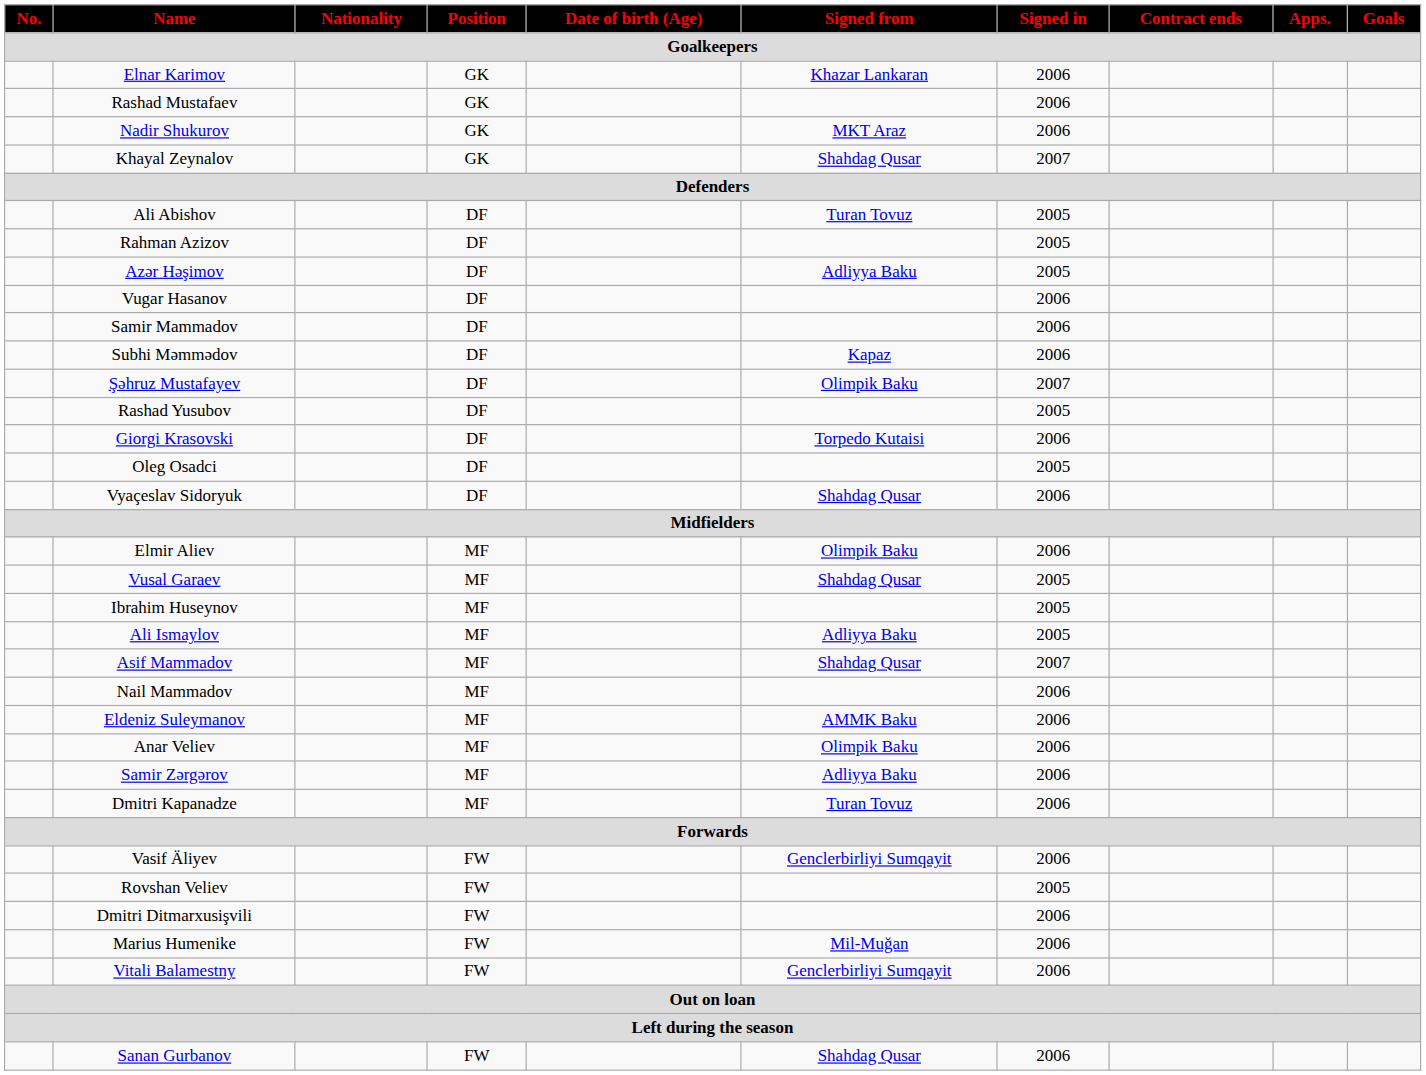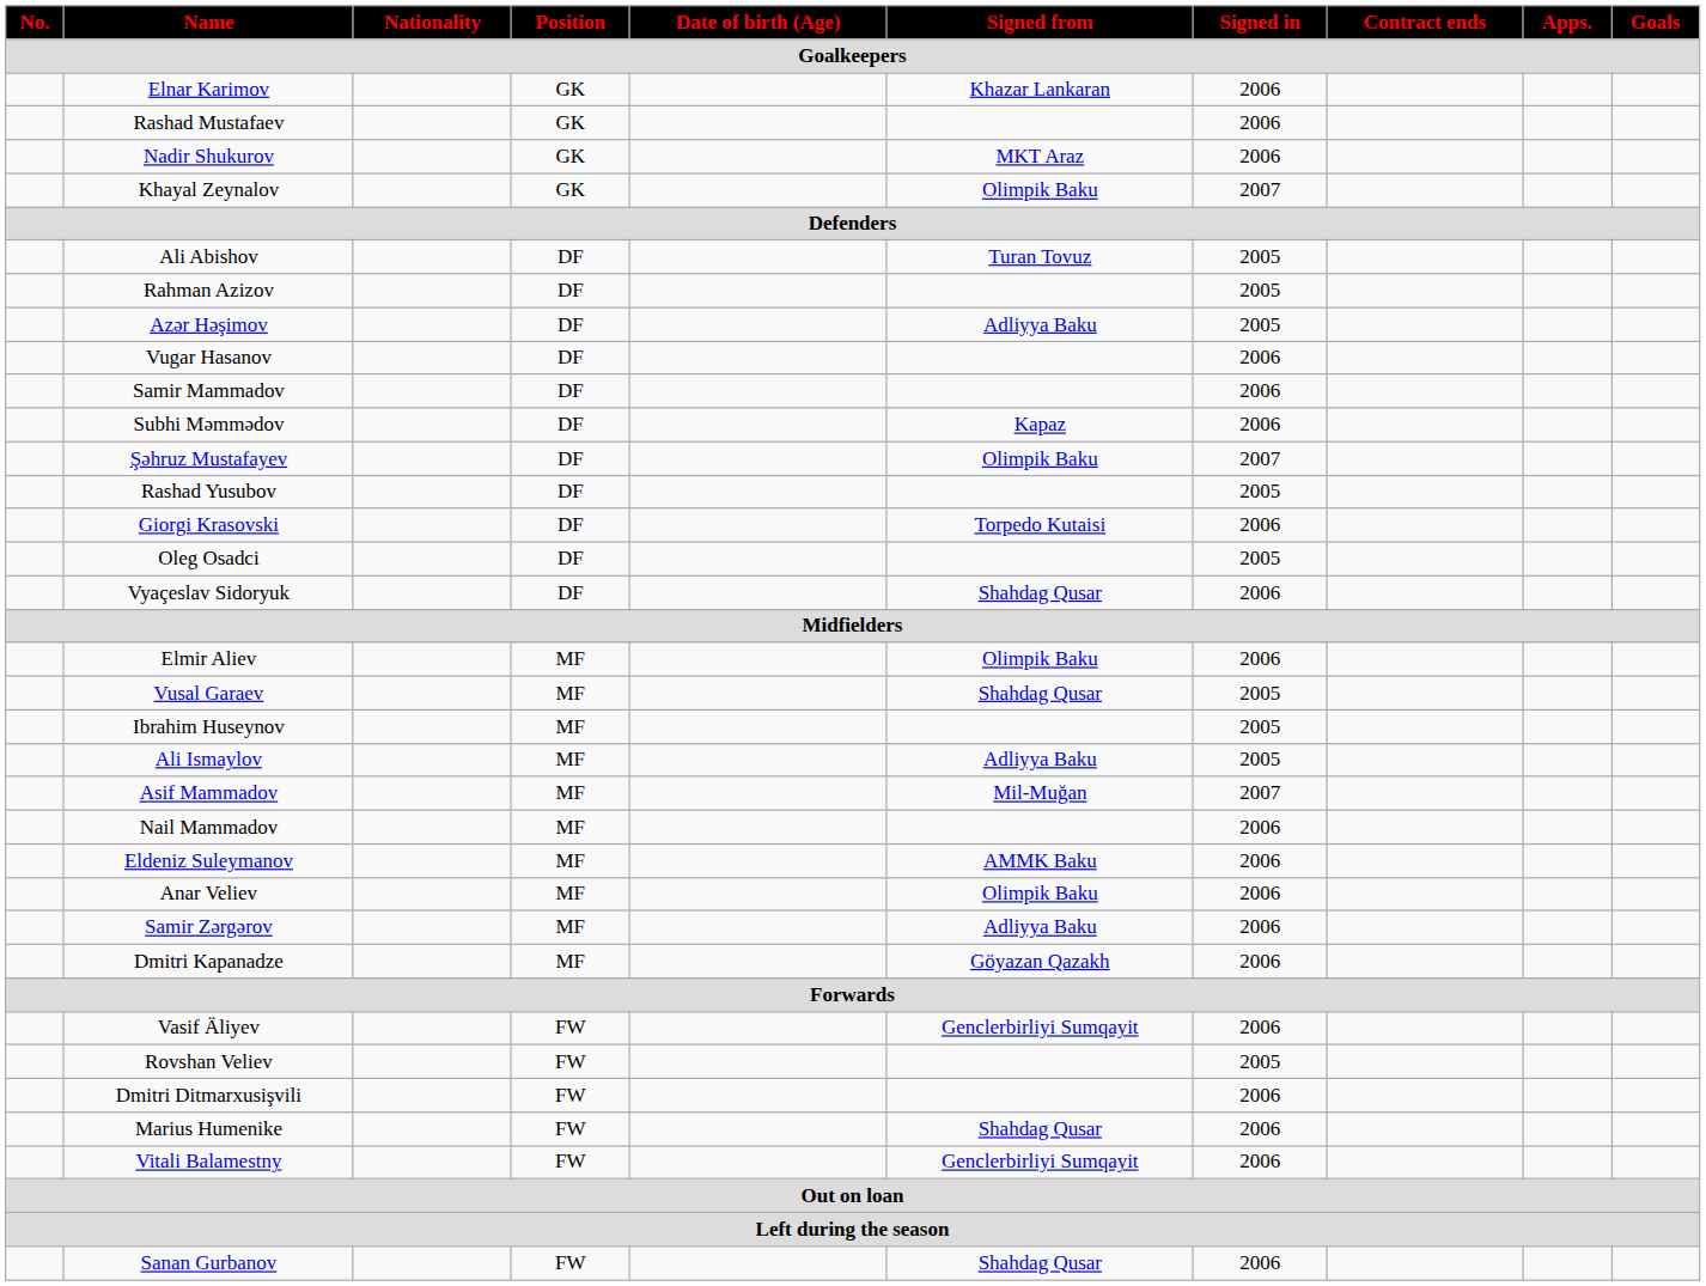 <table class="wikitable"  style="text-align:center; font-size:90%; width:95%;">
 <tr>
 <th style="background:#000000; color:#FF0000; text-align:center;">No.</th>
 <th style="background:#000000; color:#FF0000; text-align:center;">Name</th>
 <th style="background:#000000; color:#FF0000; text-align:center;">Nationality</th>
 <th style="background:#000000; color:#FF0000; text-align:center;">Position</th>
 <th style="background:#000000; color:#FF0000; text-align:center;">Date of birth (Age)</th>
 <th style="background:#000000; color:#FF0000; text-align:center;">Signed from</th>
 <th style="background:#000000; color:#FF0000; text-align:center;">Signed in</th>
 <th style="background:#000000; color:#FF0000; text-align:center;">Contract ends</th>
 <th style="background:#000000; color:#FF0000; text-align:center;">Apps.</th>
 <th style="background:#000000; color:#FF0000; text-align:center;">Goals</th>
 </tr>
 <tr>
 <th colspan="11"  style="background:#dcdcdc; text-align:center;">Goalkeepers</th>
 </tr>
 <tr>
 <td></td>
 <td><a href='#'>Elnar Karimov</a></td>
 <td></td>
 <td>GK</td>
 <td></td>
 <td><a href='#'>Khazar Lankaran</a></td>
 <td>2006</td>
 <td></td>
 <td></td>
 <td></td>
 </tr>
 <tr>
 <td></td>
 <td>Rashad Mustafaev</td>
 <td></td>
 <td>GK</td>
 <td></td>
 <td></td>
 <td>2006</td>
 <td></td>
 <td></td>
 <td></td>
 </tr>
 <tr>
 <td></td>
 <td><a href='#'>Nadir Shukurov</a></td>
 <td></td>
 <td>GK</td>
 <td></td>
 <td><a href='#'>MKT Araz</a></td>
 <td>2006</td>
 <td></td>
 <td></td>
 <td></td>
 </tr>
 <tr>
 <td></td>
 <td>Khayal Zeynalov</td>
 <td></td>
 <td>GK</td>
 <td></td>
-<td><a href='#'>Shahdag Qusar</a></td>
+<td><a href='#'>Olimpik Baku</a></td>
 <td>2007</td>
 <td></td>
 <td></td>
 <td></td>
 </tr>
 <tr>
 <th colspan="11"  style="background:#dcdcdc; text-align:center;">Defenders</th>
 </tr>
 <tr>
 <td></td>
 <td>Ali Abishov</td>
 <td></td>
 <td>DF</td>
 <td></td>
 <td><a href='#'>Turan Tovuz</a></td>
 <td>2005</td>
 <td></td>
 <td></td>
 <td></td>
 </tr>
 <tr>
 <td></td>
 <td>Rahman Azizov</td>
 <td></td>
 <td>DF</td>
 <td></td>
 <td></td>
 <td>2005</td>
 <td></td>
 <td></td>
 <td></td>
 </tr>
 <tr>
 <td></td>
 <td><a href='#'>Azər Həşimov</a></td>
 <td></td>
 <td>DF</td>
 <td></td>
 <td><a href='#'>Adliyya Baku</a></td>
 <td>2005</td>
 <td></td>
 <td></td>
 <td></td>
 </tr>
 <tr>
 <td></td>
 <td>Vugar Hasanov</td>
 <td></td>
 <td>DF</td>
 <td></td>
 <td></td>
 <td>2006</td>
 <td></td>
 <td></td>
 <td></td>
 </tr>
 <tr>
 <td></td>
 <td>Samir Mammadov</td>
 <td></td>
 <td>DF</td>
 <td></td>
 <td></td>
 <td>2006</td>
 <td></td>
 <td></td>
 <td></td>
 </tr>
 <tr>
 <td></td>
 <td>Subhi Məmmədov</td>
 <td></td>
 <td>DF</td>
 <td></td>
 <td><a href='#'>Kapaz</a></td>
 <td>2006</td>
 <td></td>
 <td></td>
 <td></td>
 </tr>
 <tr>
 <td></td>
 <td><a href='#'>Şəhruz Mustafayev</a></td>
 <td></td>
 <td>DF</td>
 <td></td>
 <td><a href='#'>Olimpik Baku</a></td>
 <td>2007</td>
 <td></td>
 <td></td>
 <td></td>
 </tr>
 <tr>
 <td></td>
 <td>Rashad Yusubov</td>
 <td></td>
 <td>DF</td>
 <td></td>
 <td></td>
 <td>2005</td>
 <td></td>
 <td></td>
 <td></td>
 </tr>
 <tr>
 <td></td>
 <td><a href='#'>Giorgi Krasovski</a></td>
 <td></td>
 <td>DF</td>
 <td></td>
 <td><a href='#'>Torpedo Kutaisi</a></td>
 <td>2006</td>
 <td></td>
 <td></td>
 <td></td>
 </tr>
 <tr>
 <td></td>
 <td>Oleg Osadci</td>
 <td></td>
 <td>DF</td>
 <td></td>
 <td></td>
 <td>2005</td>
 <td></td>
 <td></td>
 <td></td>
 </tr>
 <tr>
 <td></td>
 <td>Vyaçeslav Sidoryuk</td>
 <td></td>
 <td>DF</td>
 <td></td>
 <td><a href='#'>Shahdag Qusar</a></td>
 <td>2006</td>
 <td></td>
 <td></td>
 <td></td>
 </tr>
 <tr>
 <th colspan="11"  style="background:#dcdcdc; text-align:center;">Midfielders</th>
 </tr>
 <tr>
 <td></td>
 <td>Elmir Aliev</td>
 <td></td>
 <td>MF</td>
 <td></td>
 <td><a href='#'>Olimpik Baku</a></td>
 <td>2006</td>
 <td></td>
 <td></td>
 <td></td>
 </tr>
 <tr>
 <td></td>
 <td><a href='#'>Vusal Garaev</a></td>
 <td></td>
 <td>MF</td>
 <td></td>
 <td><a href='#'>Shahdag Qusar</a></td>
 <td>2005</td>
 <td></td>
 <td></td>
 <td></td>
 </tr>
 <tr>
 <td></td>
 <td>Ibrahim Huseynov</td>
 <td></td>
 <td>MF</td>
 <td></td>
 <td></td>
 <td>2005</td>
 <td></td>
 <td></td>
 <td></td>
 </tr>
 <tr>
 <td></td>
 <td><a href='#'>Ali Ismaylov</a></td>
 <td></td>
 <td>MF</td>
 <td></td>
 <td><a href='#'>Adliyya Baku</a></td>
 <td>2005</td>
 <td></td>
 <td></td>
 <td></td>
 </tr>
 <tr>
 <td></td>
 <td><a href='#'>Asif Mammadov</a></td>
 <td></td>
 <td>MF</td>
 <td></td>
-<td><a href='#'>Shahdag Qusar</a></td>
+<td><a href='#'>Mil-Muğan</a></td>
 <td>2007</td>
 <td></td>
 <td></td>
 <td></td>
 </tr>
 <tr>
 <td></td>
 <td>Nail Mammadov</td>
 <td></td>
 <td>MF</td>
 <td></td>
 <td></td>
 <td>2006</td>
 <td></td>
 <td></td>
 <td></td>
 </tr>
 <tr>
 <td></td>
 <td><a href='#'>Eldeniz Suleymanov</a></td>
 <td></td>
 <td>MF</td>
 <td></td>
 <td><a href='#'>AMMK Baku</a></td>
 <td>2006</td>
 <td></td>
 <td></td>
 <td></td>
 </tr>
 <tr>
 <td></td>
 <td>Anar Veliev</td>
 <td></td>
 <td>MF</td>
 <td></td>
 <td><a href='#'>Olimpik Baku</a></td>
 <td>2006</td>
 <td></td>
 <td></td>
 <td></td>
 </tr>
 <tr>
 <td></td>
 <td><a href='#'>Samir Zərgərov</a></td>
 <td></td>
 <td>MF</td>
 <td></td>
 <td><a href='#'>Adliyya Baku</a></td>
 <td>2006</td>
 <td></td>
 <td></td>
 <td></td>
 </tr>
 <tr>
 <td></td>
 <td>Dmitri Kapanadze</td>
 <td></td>
 <td>MF</td>
 <td></td>
-<td><a href='#'>Turan Tovuz</a></td>
+<td><a href='#'>Göyazan Qazakh</a></td>
 <td>2006</td>
 <td></td>
 <td></td>
 <td></td>
 </tr>
 <tr>
 <th colspan="11"  style="background:#dcdcdc; text-align:center;">Forwards</th>
 </tr>
 <tr>
 <td></td>
 <td>Vasif Äliyev</td>
 <td></td>
 <td>FW</td>
 <td></td>
 <td><a href='#'>Genclerbirliyi Sumqayit</a></td>
 <td>2006</td>
 <td></td>
 <td></td>
 <td></td>
 </tr>
 <tr>
 <td></td>
 <td>Rovshan Veliev</td>
 <td></td>
 <td>FW</td>
 <td></td>
 <td></td>
 <td>2005</td>
 <td></td>
 <td></td>
 <td></td>
 </tr>
 <tr>
 <td></td>
 <td>Dmitri Ditmarxusişvili</td>
 <td></td>
 <td>FW</td>
 <td></td>
 <td></td>
 <td>2006</td>
 <td></td>
 <td></td>
 <td></td>
 </tr>
 <tr>
 <td></td>
 <td>Marius Humenike</td>
 <td></td>
 <td>FW</td>
 <td></td>
-<td><a href='#'>Mil-Muğan</a></td>
+<td><a href='#'>Shahdag Qusar</a></td>
 <td>2006</td>
 <td></td>
 <td></td>
 <td></td>
 </tr>
 <tr>
 <td></td>
 <td><a href='#'>Vitali Balamestny</a></td>
 <td></td>
 <td>FW</td>
 <td></td>
 <td><a href='#'>Genclerbirliyi Sumqayit</a></td>
 <td>2006</td>
 <td></td>
 <td></td>
 <td></td>
 </tr>
 <tr>
 <th colspan="11"  style="background:#dcdcdc; text-align:center;">Out on loan</th>
 </tr>
 <tr>
 <th colspan="11"  style="background:#dcdcdc; text-align:center;">Left during the season</th>
 </tr>
 <tr>
 <td></td>
 <td><a href='#'>Sanan Gurbanov</a></td>
 <td></td>
 <td>FW</td>
 <td></td>
 <td><a href='#'>Shahdag Qusar</a></td>
 <td>2006</td>
 <td></td>
 <td></td>
 <td></td>
 </tr>
 </table>
